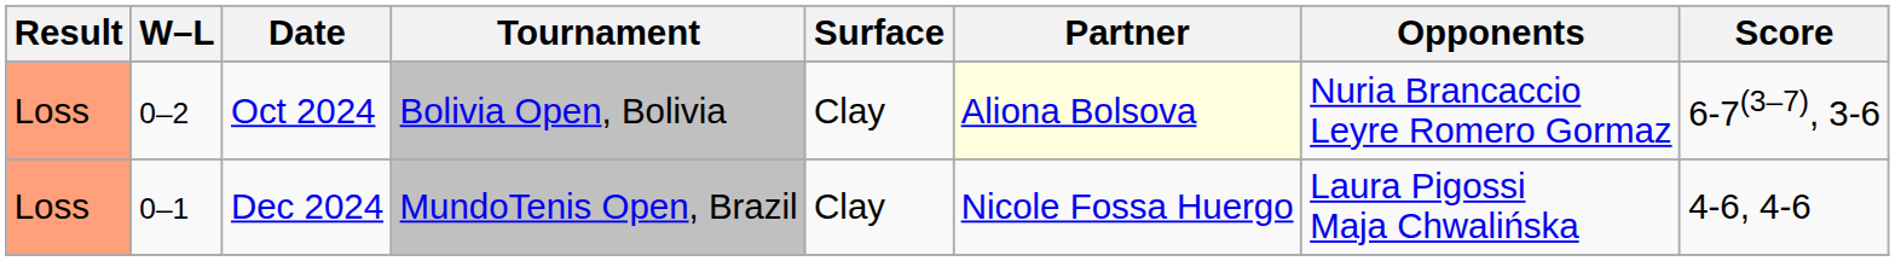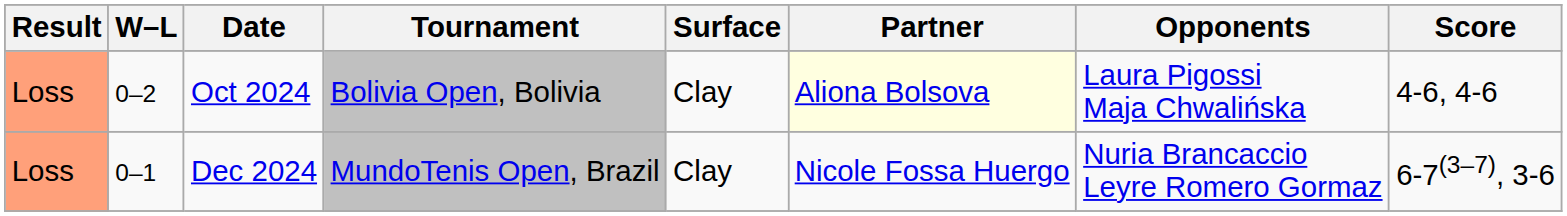 <table class="wikitable">
 <tr>
 <th>Result</th>
 <th class="unsortable">W–L</th>
 <th>Date</th>
 <th>Tournament</th>
 <th>Surface</th>
 <th>Partner</th>
 <th>Opponents</th>
 <th class="unsortable">Score</th>
 </tr>
 <tr>
 <td style="background:#ffa07a;">Loss</td>
 <td><small>0–2</small></td>
 <td><a href='#'>Oct 2024</a></td>
 <td bgcolor=silver><a href='#'>Bolivia Open</a>, Bolivia</td>
 <td>Clay</td>
 <td style="background: lightyellow;"> <a href='#'>Aliona Bolsova</a></td>
-<td> <a href='#'>Nuria Brancaccio</a> <br>  <a href='#'>Leyre Romero Gormaz</a></td>
-<td>6-7<sup>(3–7)</sup>, 3-6</td>
+<td> <a href='#'>Laura Pigossi</a> <br>  <a href='#'>Maja Chwalińska</a></td>
+<td>4-6, 4-6</td>
 </tr>
 <tr>
 <td style="background:#ffa07a;">Loss</td>
 <td><small>0–1</small></td>
 <td><a href='#'>Dec 2024</a></td>
 <td bgcolor=silver><a href='#'>MundoTenis Open</a>, Brazil</td>
 <td>Clay</td>
 <td> <a href='#'>Nicole Fossa Huergo</a></td>
-<td> <a href='#'>Laura Pigossi</a> <br>  <a href='#'>Maja Chwalińska</a></td>
-<td>4-6, 4-6</td>
+<td> <a href='#'>Nuria Brancaccio</a> <br>  <a href='#'>Leyre Romero Gormaz</a></td>
+<td>6-7<sup>(3–7)</sup>, 3-6</td>
 </tr>
 </table>
